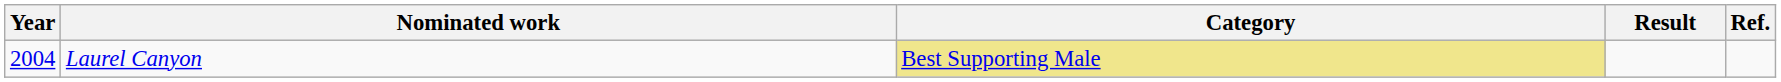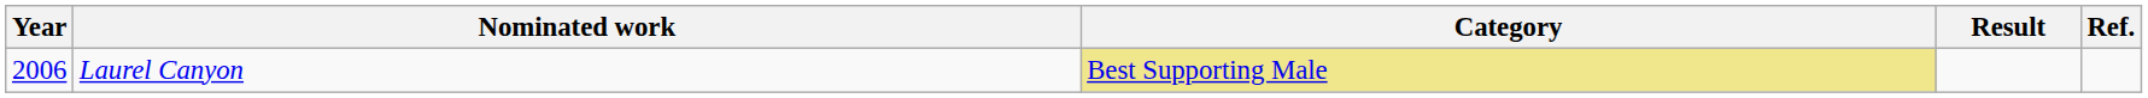 <table class=wikitable>
 <tr>
 <th scope="col" style="width:1em;">Year</th>
 <th scope="col" style="width:39em;">Nominated work</th>
 <th scope="col" style="width:33em;">Category</th>
 <th scope="col" style="width:5em;">Result</th>
 <th scope="col" style="width:1em;">Ref.</th>
 </tr>
 <tr>
-<td><a href='#'>2004</a></td>
+<td><a href='#'>2006</a></td>
 <td><em><a href='#'>Laurel Canyon</a></em></td>
 <td style="background: khaki;"><a href='#'>Best Supporting Male</a></td>
 <td></td>
 <td></td>
 </tr>
 </table>
